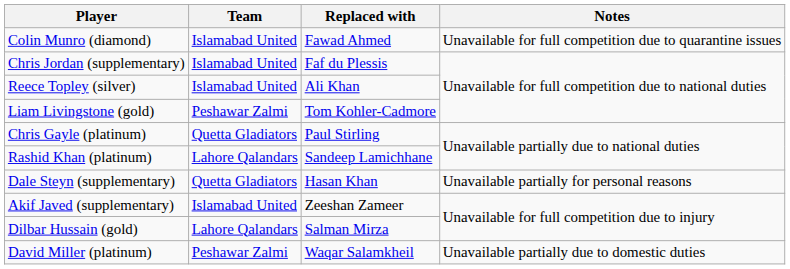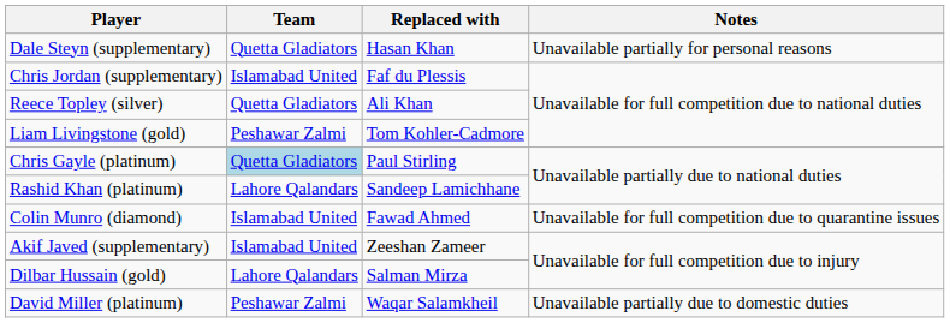 <table class="wikitable">
 <tr>
 <th>Player</th>
 <th>Team</th>
 <th>Replaced with</th>
 <th>Notes</th>
 </tr>
 <tr>
-<td><a href='#'>Colin Munro</a> (diamond)</td>
-<td><a href='#'>Islamabad United</a></td>
-<td><a href='#'>Fawad Ahmed</a></td>
-<td>Unavailable for full competition due to quarantine issues</td>
+<td><a href='#'>Dale Steyn</a> (supplementary)</td>
+<td><a href='#'>Quetta Gladiators</a></td>
+<td><a href='#'>Hasan Khan</a></td>
+<td>Unavailable partially for personal reasons</td>
 </tr>
 <tr>
 <td><a href='#'>Chris Jordan</a> (supplementary)</td>
 <td><a href='#'>Islamabad United</a></td>
 <td><a href='#'>Faf du Plessis</a></td>
 <td rowspan="3">Unavailable for full competition due to national duties</td>
 </tr>
 <tr>
 <td><a href='#'>Reece Topley</a> (silver)</td>
-<td><a href='#'>Islamabad United</a></td>
+<td><a href='#'>Quetta Gladiators</a></td>
 <td><a href='#'>Ali Khan</a></td>
 </tr>
 <tr>
 <td><a href='#'>Liam Livingstone</a> (gold)</td>
 <td><a href='#'>Peshawar Zalmi</a></td>
 <td><a href='#'>Tom Kohler-Cadmore</a></td>
 </tr>
 <tr>
 <td><a href='#'>Chris Gayle</a> (platinum)</td>
-<td><a href='#'>Quetta Gladiators</a></td>
+<td style="background: lightblue;"><a href='#'>Quetta Gladiators</a></td>
 <td><a href='#'>Paul Stirling</a></td>
 <td rowspan="2">Unavailable partially due to national duties</td>
 </tr>
 <tr>
 <td><a href='#'>Rashid Khan</a> (platinum)</td>
 <td><a href='#'>Lahore Qalandars</a></td>
 <td><a href='#'>Sandeep Lamichhane</a></td>
 </tr>
 <tr>
-<td><a href='#'>Dale Steyn</a> (supplementary)</td>
-<td><a href='#'>Quetta Gladiators</a></td>
-<td><a href='#'>Hasan Khan</a></td>
-<td>Unavailable partially for personal reasons</td>
+<td><a href='#'>Colin Munro</a> (diamond)</td>
+<td><a href='#'>Islamabad United</a></td>
+<td><a href='#'>Fawad Ahmed</a></td>
+<td>Unavailable for full competition due to quarantine issues</td>
 </tr>
 <tr>
 <td><a href='#'>Akif Javed</a> (supplementary)</td>
 <td><a href='#'>Islamabad United</a></td>
 <td>Zeeshan Zameer</td>
 <td rowspan="2">Unavailable for full competition due to injury</td>
 </tr>
 <tr>
 <td><a href='#'>Dilbar Hussain</a> (gold)</td>
 <td><a href='#'>Lahore Qalandars</a></td>
 <td><a href='#'>Salman Mirza</a></td>
 </tr>
 <tr>
 <td><a href='#'>David Miller</a> (platinum)</td>
 <td><a href='#'>Peshawar Zalmi</a></td>
 <td><a href='#'>Waqar Salamkheil</a></td>
 <td>Unavailable partially due to domestic duties</td>
 </tr>
 </table>
